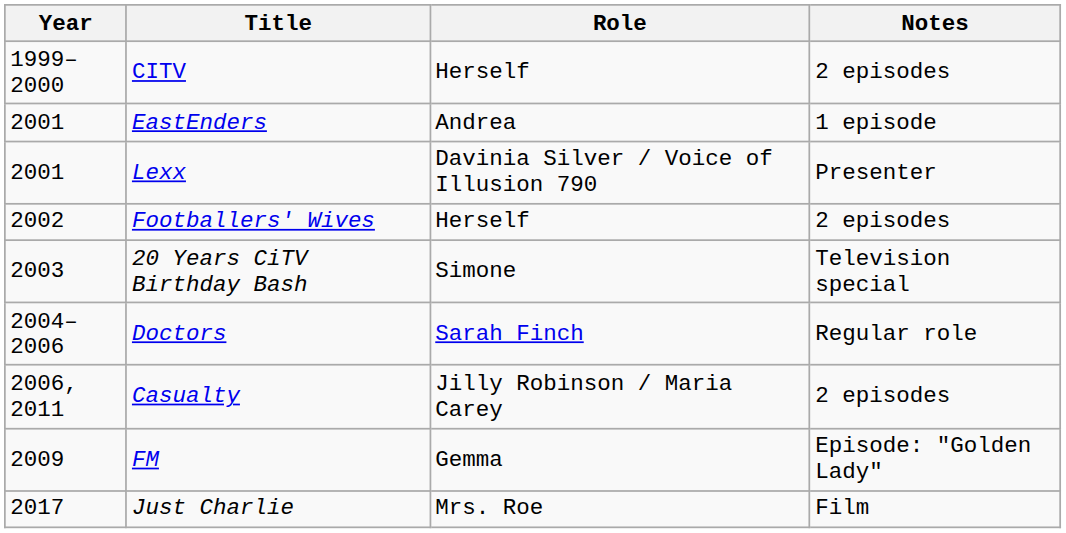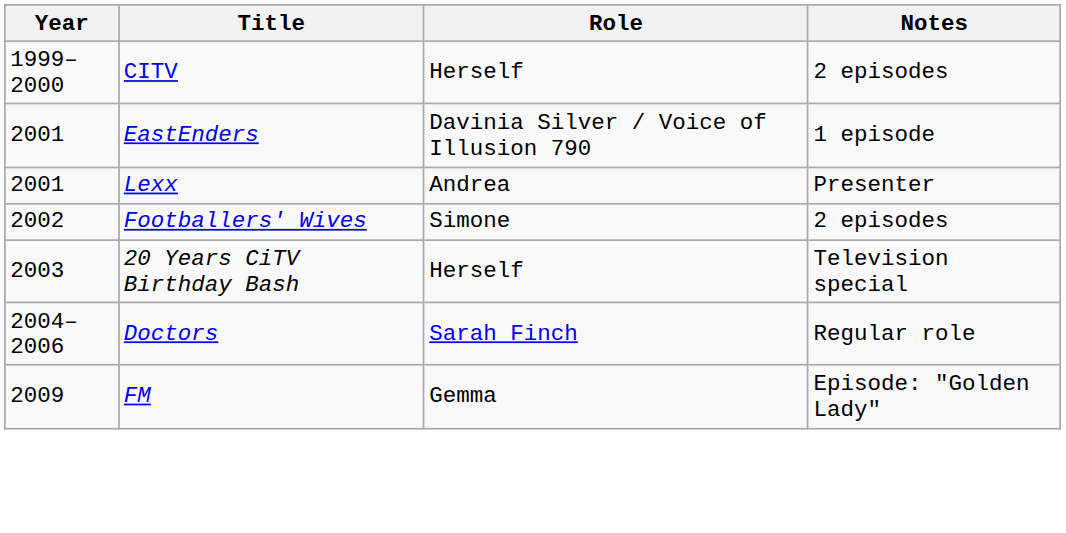 <table class="wikitable sortable">
 <tr>
 <th>Year</th>
 <th>Title</th>
 <th>Role</th>
 <th>Notes</th>
 </tr>
 <tr>
 <td>1999–2000</td>
 <td><a href='#'>CITV</a></td>
 <td>Herself</td>
 <td>2 episodes</td>
 </tr>
 <tr>
 <td>2001</td>
 <td><em><a href='#'>EastEnders</a></em></td>
-<td>Andrea</td>
+<td>Davinia Silver / Voice of Illusion 790</td>
 <td>1 episode</td>
 </tr>
 <tr>
 <td>2001</td>
 <td><em><a href='#'>Lexx</a></em></td>
-<td>Davinia Silver / Voice of Illusion 790</td>
+<td>Andrea</td>
 <td>Presenter</td>
 </tr>
 <tr>
 <td>2002</td>
 <td><em><a href='#'>Footballers' Wives</a></em></td>
-<td>Herself</td>
+<td>Simone</td>
 <td>2 episodes</td>
 </tr>
 <tr>
 <td>2003</td>
 <td><em>20 Years CiTV Birthday Bash</em></td>
-<td>Simone</td>
+<td>Herself</td>
 <td>Television special</td>
 </tr>
 <tr>
 <td>2004–2006</td>
 <td><em><a href='#'>Doctors</a></em></td>
 <td><a href='#'>Sarah Finch</a></td>
 <td>Regular role</td>
 </tr>
 <tr>
-<td>2006, 2011</td>
-<td><em><a href='#'>Casualty</a></em></td>
-<td>Jilly Robinson / Maria Carey</td>
-<td>2 episodes</td>
-</tr>
-<tr>
 <td>2009</td>
 <td><em><a href='#'>FM</a></em></td>
 <td>Gemma</td>
 <td>Episode: "Golden Lady"</td>
 </tr>
-<tr>
-<td>2017</td>
-<td><em>Just Charlie</em></td>
-<td>Mrs. Roe</td>
-<td>Film</td>
-</tr>
 </table>
